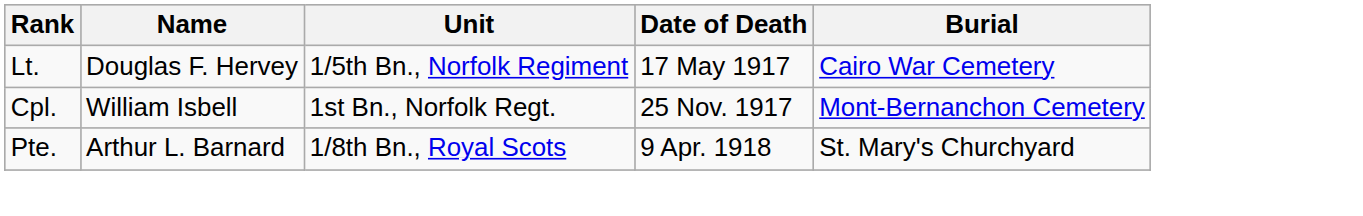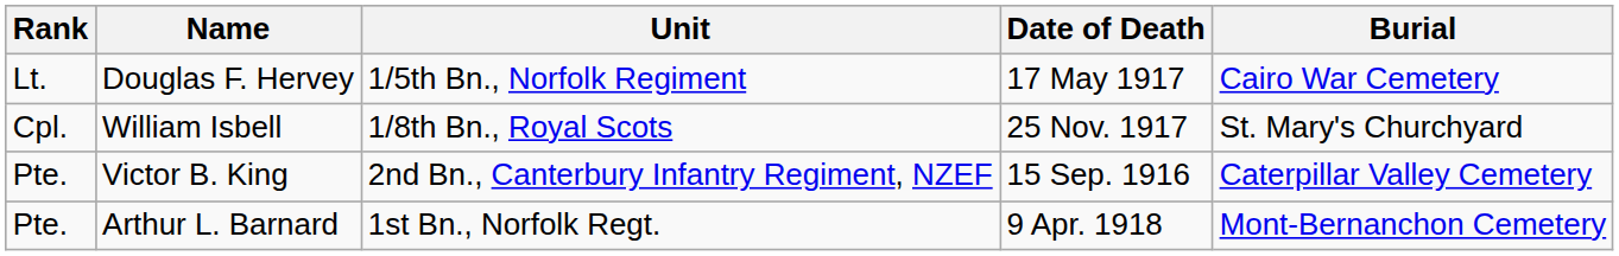 <table class="wikitable">
 <tr>
 <th>Rank</th>
 <th>Name</th>
 <th>Unit</th>
 <th>Date of Death</th>
 <th>Burial</th>
 </tr>
 <tr>
 <td>Lt.</td>
 <td>Douglas F. Hervey</td>
 <td>1/5th Bn., <a href='#'>Norfolk Regiment</a></td>
 <td>17 May 1917</td>
 <td><a href='#'>Cairo War Cemetery</a></td>
 </tr>
 <tr>
 <td>Cpl.</td>
 <td>William Isbell</td>
-<td>1st Bn., Norfolk Regt.</td>
+<td>1/8th Bn., <a href='#'>Royal Scots</a></td>
 <td>25 Nov. 1917</td>
-<td><a href='#'>Mont-Bernanchon Cemetery</a></td>
+<td>St. Mary's Churchyard</td>
+</tr>
+<tr>
+<td>Pte.</td>
+<td>Victor B. King</td>
+<td>2nd Bn., <a href='#'>Canterbury Infantry Regiment</a>, <a href='#'>NZEF</a></td>
+<td>15 Sep. 1916</td>
+<td><a href='#'>Caterpillar Valley Cemetery</a></td>
 </tr>
 <tr>
 <td>Pte.</td>
 <td>Arthur L. Barnard</td>
-<td>1/8th Bn., <a href='#'>Royal Scots</a></td>
+<td>1st Bn., Norfolk Regt.</td>
 <td>9 Apr. 1918</td>
-<td>St. Mary's Churchyard</td>
+<td><a href='#'>Mont-Bernanchon Cemetery</a></td>
 </tr>
 </table>
